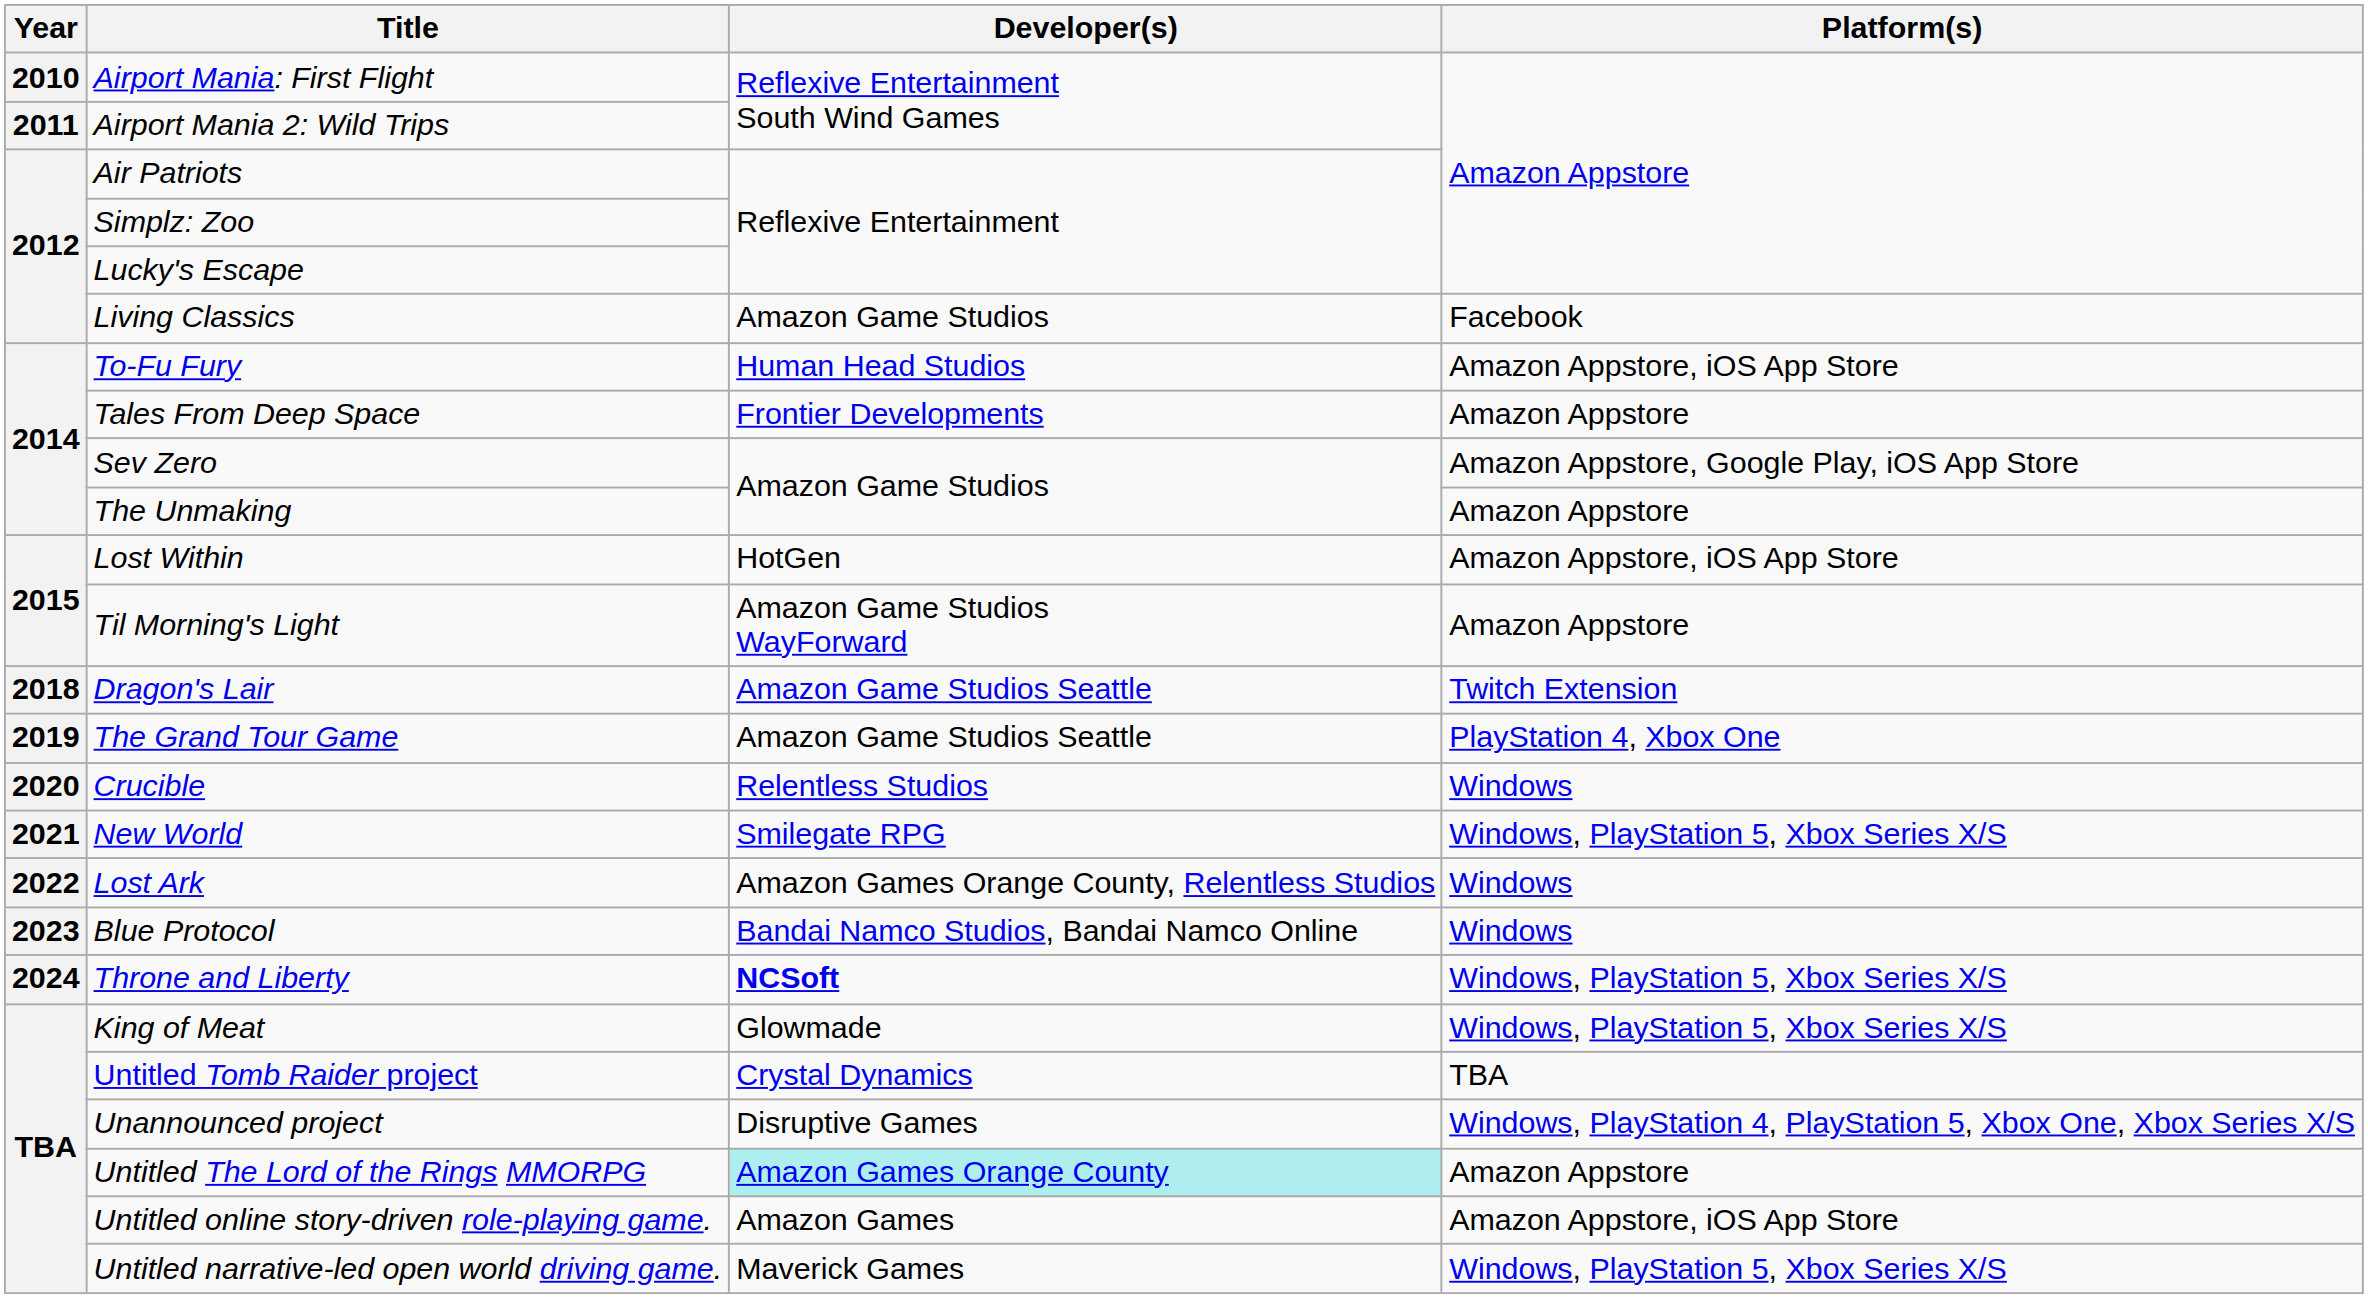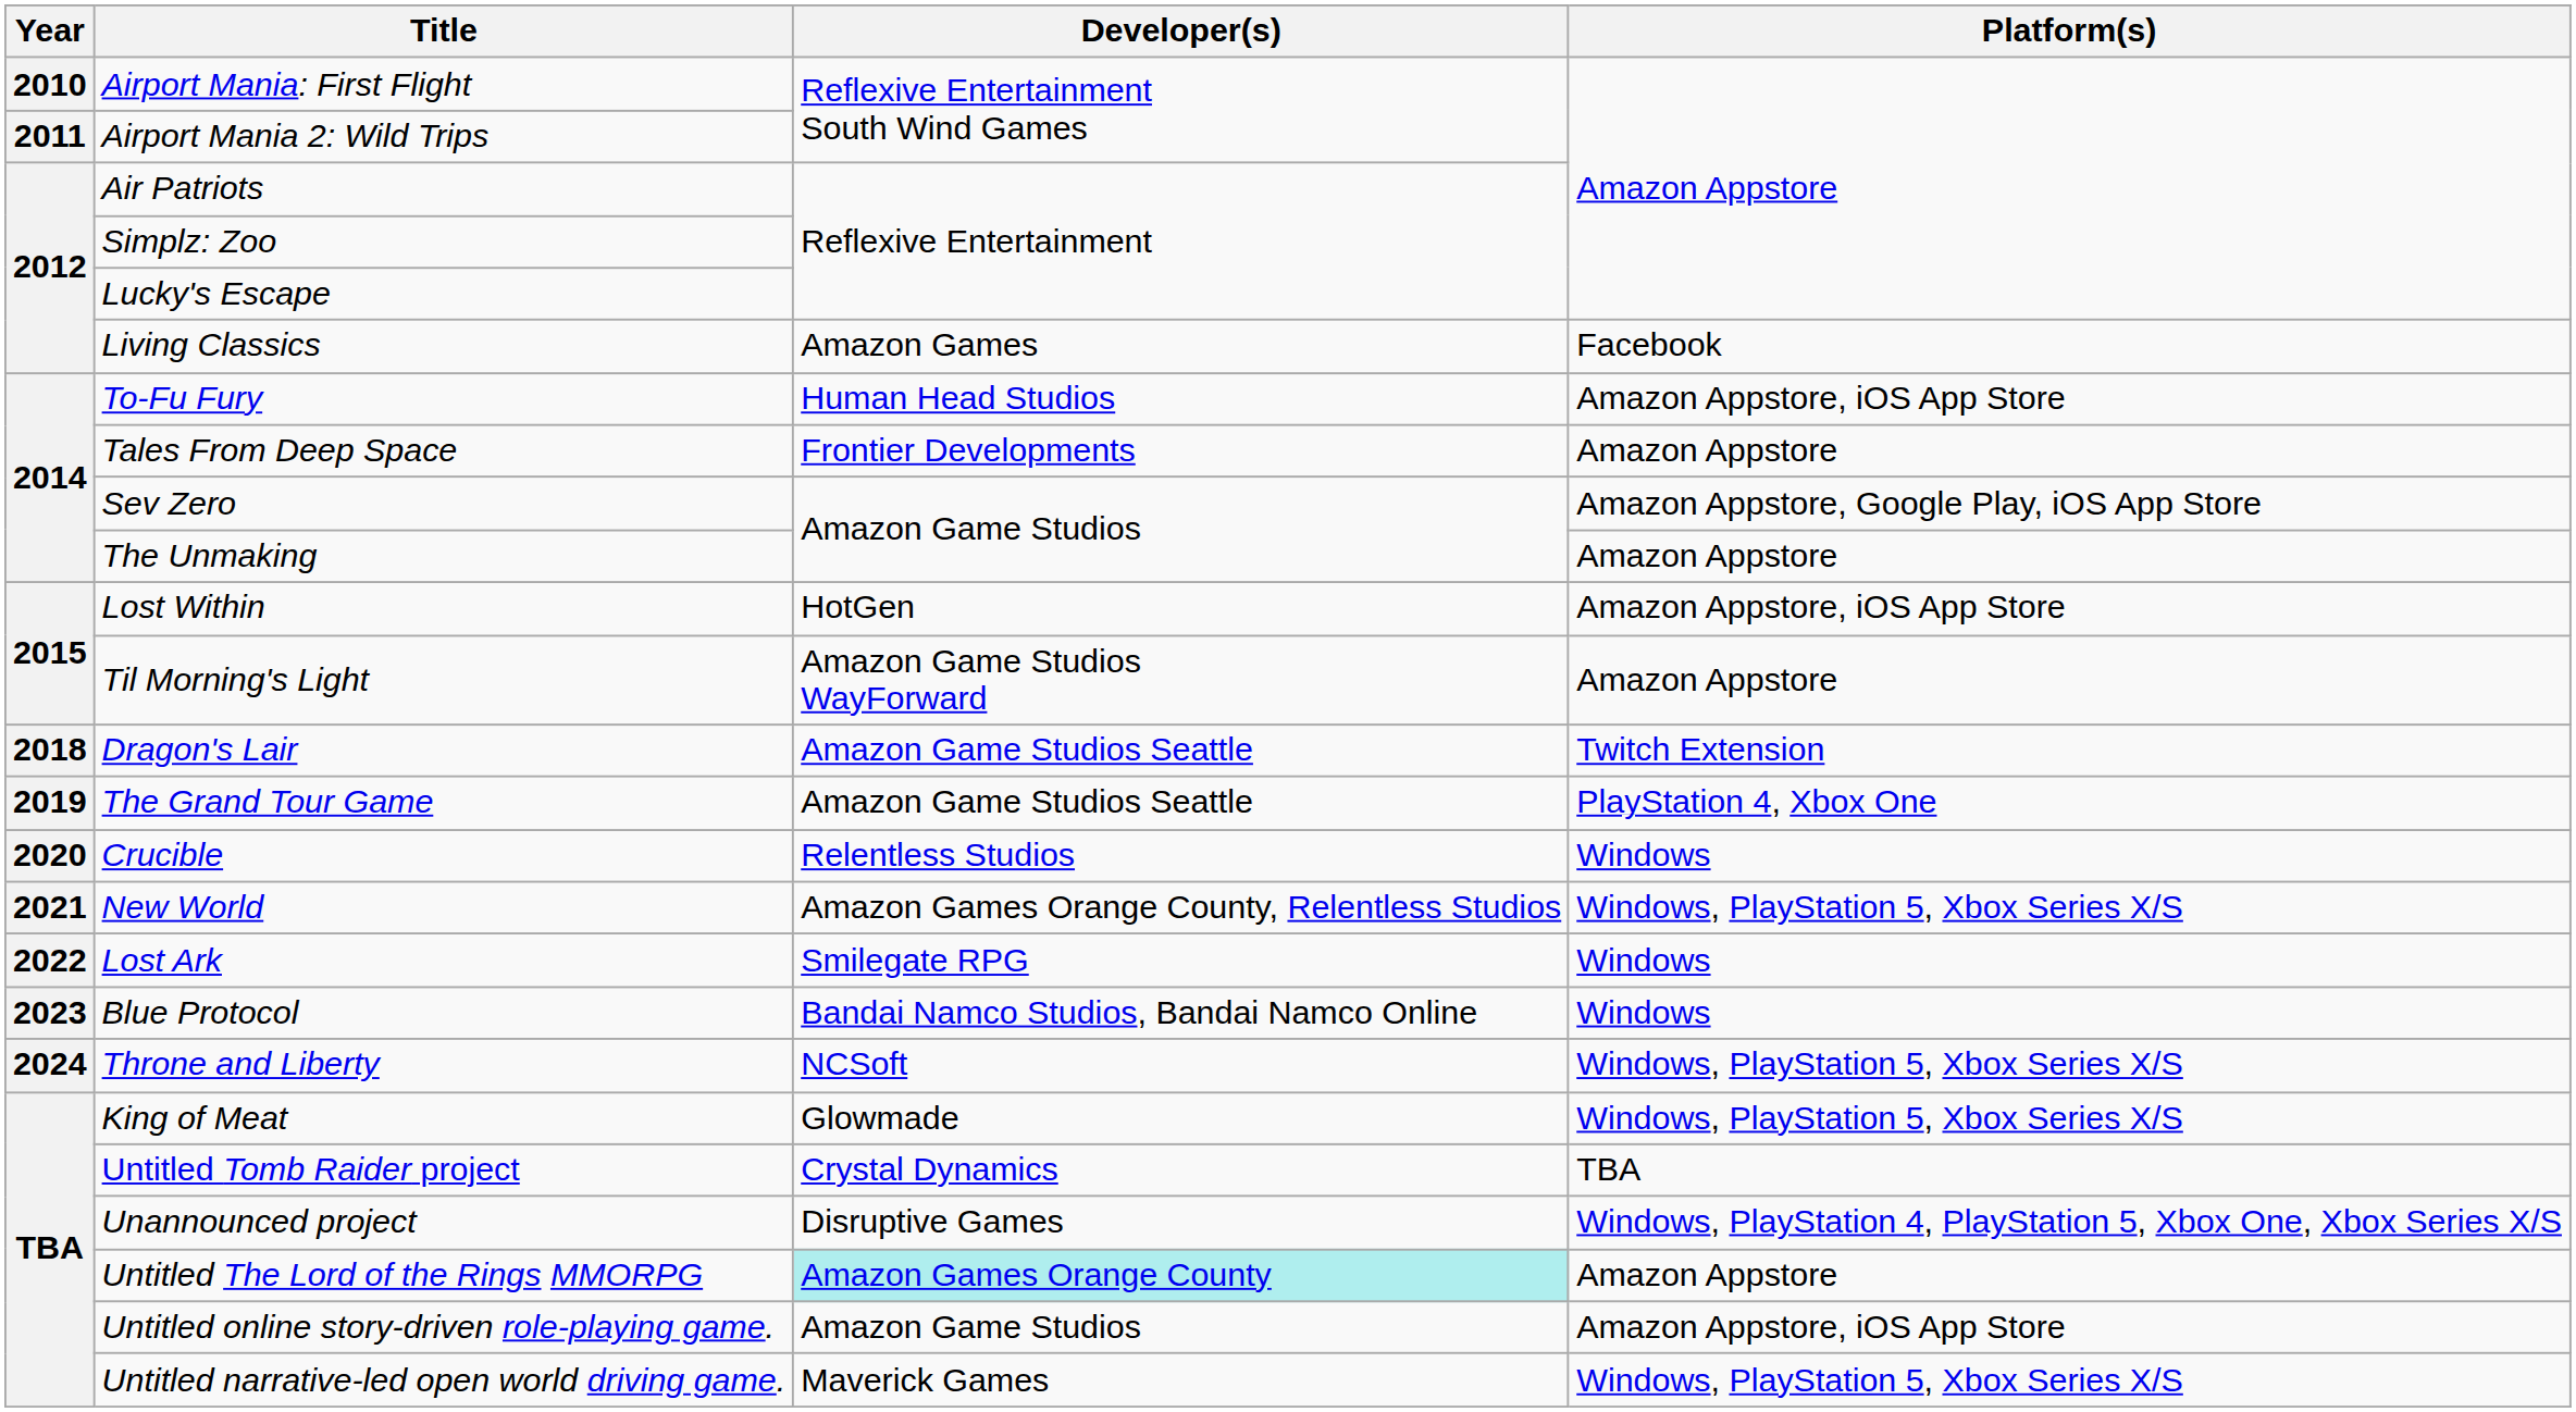 <table class="wikitable sortable" style="width:auto;">
 <tr>
 <th>Year</th>
 <th>Title</th>
 <th>Developer(s)</th>
 <th>Platform(s)</th>
 </tr>
 <tr>
 <th>2010</th>
 <td><em><a href='#'>Airport Mania</a>: First Flight</em></td>
 <td rowspan="2"><a href='#'>Reflexive Entertainment</a><br>South Wind Games</td>
 <td rowspan="5"><a href='#'>Amazon Appstore</a></td>
 </tr>
 <tr>
 <th>2011</th>
 <td><em>Airport Mania 2: Wild Trips</em></td>
 </tr>
 <tr>
 <th rowspan="4">2012</th>
 <td><em>Air Patriots</em></td>
 <td rowspan="3">Reflexive Entertainment</td>
 </tr>
 <tr>
 <td><em>Simplz: Zoo</em></td>
 </tr>
 <tr>
 <td><em>Lucky's Escape</em></td>
 </tr>
 <tr>
 <td><em>Living Classics</em></td>
-<td>Amazon Game Studios</td>
+<td>Amazon Games</td>
 <td>Facebook</td>
 </tr>
 <tr>
 <th rowspan="4">2014</th>
 <td><em><a href='#'>To-Fu Fury</a></em></td>
 <td><a href='#'>Human Head Studios</a></td>
 <td>Amazon Appstore, iOS App Store</td>
 </tr>
 <tr>
 <td><em>Tales From Deep Space</em></td>
 <td><a href='#'>Frontier Developments</a></td>
 <td>Amazon Appstore</td>
 </tr>
 <tr>
 <td><em>Sev Zero</em></td>
 <td rowspan="2">Amazon Game Studios</td>
 <td>Amazon Appstore, Google Play, iOS App Store</td>
 </tr>
 <tr>
 <td><em>The Unmaking</em></td>
 <td>Amazon Appstore</td>
 </tr>
 <tr>
 <th rowspan="2">2015</th>
 <td><em>Lost Within</em></td>
 <td>HotGen</td>
 <td>Amazon Appstore, iOS App Store</td>
 </tr>
 <tr>
 <td><em>Til Morning's Light</em></td>
 <td>Amazon Game Studios<br><a href='#'>WayForward</a></td>
 <td>Amazon Appstore</td>
 </tr>
 <tr>
 <th>2018</th>
 <td><em><a href='#'>Dragon's Lair</a></em></td>
 <td><a href='#'>Amazon Game Studios Seattle</a></td>
 <td><a href='#'>Twitch Extension</a></td>
 </tr>
 <tr>
 <th>2019</th>
 <td><em><a href='#'>The Grand Tour Game</a></em></td>
 <td>Amazon Game Studios Seattle</td>
 <td><a href='#'>PlayStation 4</a>, <a href='#'>Xbox One</a></td>
 </tr>
 <tr>
 <th>2020</th>
 <td><em><a href='#'>Crucible</a></em></td>
 <td><a href='#'>Relentless Studios</a></td>
 <td><a href='#'>Windows</a></td>
 </tr>
 <tr>
 <th>2021</th>
 <td><em><a href='#'>New World</a></em></td>
-<td><a href='#'>Smilegate RPG</a></td>
+<td>Amazon Games Orange County, <a href='#'>Relentless Studios</a></td>
 <td><a href='#'>Windows</a>, <a href='#'>PlayStation 5</a>, <a href='#'>Xbox Series X/S</a></td>
 </tr>
 <tr>
 <th>2022</th>
 <td><em><a href='#'>Lost Ark</a></em></td>
-<td>Amazon Games Orange County, <a href='#'>Relentless Studios</a></td>
+<td><a href='#'>Smilegate RPG</a></td>
 <td><a href='#'>Windows</a></td>
 </tr>
 <tr>
 <th>2023</th>
 <td><em>Blue Protocol</em></td>
 <td><a href='#'>Bandai Namco Studios</a>, Bandai Namco Online</td>
 <td><a href='#'>Windows</a></td>
 </tr>
 <tr>
 <th>2024</th>
 <td><em><a href='#'>Throne and Liberty</a></em></td>
-<td><strong><a href='#'>NCSoft</a></strong></td>
+<td><a href='#'>NCSoft</a></td>
 <td><a href='#'>Windows</a>, <a href='#'>PlayStation 5</a>, <a href='#'>Xbox Series X/S</a></td>
 </tr>
 <tr>
 <th rowspan="7">TBA</th>
 <td><em>King of Meat</em></td>
 <td>Glowmade</td>
 <td><a href='#'>Windows</a>, <a href='#'>PlayStation 5</a>, <a href='#'>Xbox Series X/S</a></td>
 </tr>
 <tr>
 <td><a href='#'>Untitled <em>Tomb Raider</em> project</a><em> </em></td>
 <td><a href='#'>Crystal Dynamics</a></td>
 <td>TBA</td>
 </tr>
 <tr>
 <td><em>Unannounced project</em></td>
 <td>Disruptive Games</td>
 <td><a href='#'>Windows</a>, <a href='#'>PlayStation 4</a>, <a href='#'>PlayStation 5</a>, <a href='#'>Xbox One</a>, <a href='#'>Xbox Series X/S</a></td>
 </tr>
 <tr>
 <td><em>Untitled <a href='#'>The Lord of the Rings</a> <a href='#'>MMORPG</a></em></td>
 <td style="background: paleturquoise;"><a href='#'>Amazon Games Orange County</a></td>
 <td>Amazon Appstore</td>
 </tr>
 <tr>
 <td><em>Untitled online story-driven <a href='#'>role-playing game</a>.</em></td>
-<td>Amazon Games</td>
+<td>Amazon Game Studios</td>
 <td>Amazon Appstore, iOS App Store</td>
 </tr>
 <tr>
 <td><em>Untitled narrative-led open world <a href='#'>driving game</a>.</em></td>
 <td>Maverick Games</td>
 <td><a href='#'>Windows</a>, <a href='#'>PlayStation 5</a>, <a href='#'>Xbox Series X/S</a></td>
 </tr>
 </table>
